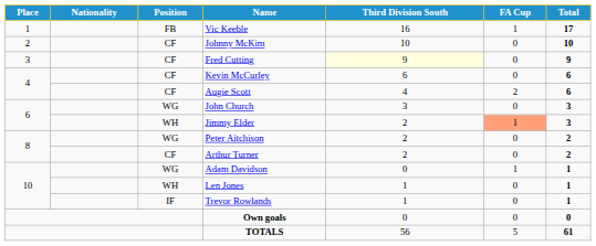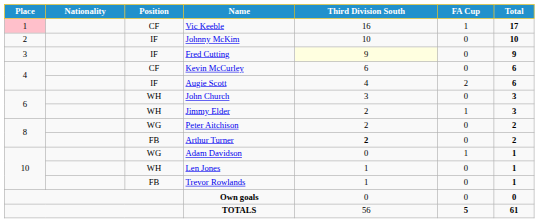 <table class="wikitable" style="text-align:center; font-size:90%; width:100%;">
 <tr>
 <th style="background:#2191CC; color:white; border:1px solid #F7C408; text-align:center;">Place</th>
 <th style="background:#2191CC; color:white; border:1px solid #F7C408; text-align:center;">Nationality</th>
 <th style="background:#2191CC; color:white; border:1px solid #F7C408; text-align:center;">Position</th>
 <th style="background:#2191CC; color:white; border:1px solid #F7C408; text-align:center;">Name</th>
 <th style="background:#2191CC; color:white; border:1px solid #F7C408; text-align:center;">Third Division South</th>
 <th style="background:#2191CC; color:white; border:1px solid #F7C408; text-align:center;">FA Cup</th>
 <th style="background:#2191CC; color:white; border:1px solid #F7C408; text-align:center;">Total</th>
 </tr>
 <tr>
-<td>1</td>
+<td style="background: pink;">1</td>
 <td></td>
-<td>FB</td>
+<td>CF</td>
 <td align="left"><a href='#'>Vic Keeble</a></td>
 <td>16</td>
 <td>1</td>
 <td><strong>17</strong></td>
 </tr>
 <tr>
 <td>2</td>
 <td></td>
-<td>CF</td>
+<td>IF</td>
 <td align="left"><a href='#'>Johnny McKim</a></td>
 <td>10</td>
 <td>0</td>
 <td><strong>10</strong></td>
 </tr>
 <tr>
 <td>3</td>
 <td></td>
-<td>CF</td>
+<td>IF</td>
 <td align="left"><a href='#'>Fred Cutting</a></td>
 <td style="background: lightyellow;">9</td>
 <td>0</td>
 <td><strong>9</strong></td>
 </tr>
 <tr>
 <td rowspan="2">4</td>
 <td></td>
 <td>CF</td>
 <td align="left"><a href='#'>Kevin McCurley</a></td>
 <td>6</td>
 <td>0</td>
 <td><strong>6</strong></td>
 </tr>
 <tr>
 <td></td>
-<td>CF</td>
+<td>IF</td>
 <td align="left"><a href='#'>Augie Scott</a></td>
 <td>4</td>
 <td>2</td>
 <td><strong>6</strong></td>
 </tr>
 <tr>
 <td rowspan="2">6</td>
 <td></td>
-<td>WG</td>
+<td>WH</td>
 <td align="left"><a href='#'>John Church</a></td>
 <td>3</td>
 <td>0</td>
 <td><strong>3</strong></td>
 </tr>
 <tr>
 <td></td>
 <td>WH</td>
 <td align="left"><a href='#'>Jimmy Elder</a></td>
 <td>2</td>
-<td style="background: lightsalmon;">1</td>
+<td>1</td>
 <td><strong>3</strong></td>
 </tr>
 <tr>
 <td rowspan="2">8</td>
 <td></td>
 <td>WG</td>
 <td align="left"><a href='#'>Peter Aitchison</a></td>
 <td>2</td>
 <td>0</td>
 <td><strong>2</strong></td>
 </tr>
 <tr>
 <td></td>
-<td>CF</td>
+<td>FB</td>
 <td align="left"><a href='#'>Arthur Turner</a></td>
-<td>2</td>
+<td><strong>2</strong></td>
 <td>0</td>
 <td><strong>2</strong></td>
 </tr>
 <tr>
 <td rowspan="3">10</td>
 <td></td>
 <td>WG</td>
 <td align="left"><a href='#'>Adam Davidson</a></td>
 <td>0</td>
 <td>1</td>
 <td><strong>1</strong></td>
 </tr>
 <tr>
 <td></td>
 <td>WH</td>
 <td align="left"><a href='#'>Len Jones</a></td>
 <td>1</td>
 <td>0</td>
 <td><strong>1</strong></td>
 </tr>
 <tr>
 <td></td>
-<td>IF</td>
+<td>FB</td>
 <td align="left"><a href='#'>Trevor Rowlands</a></td>
 <td>1</td>
 <td>0</td>
 <td><strong>1</strong></td>
 </tr>
 <tr>
 <td colspan="3"></td>
 <td><strong>Own goals</strong></td>
 <td>0</td>
 <td>0</td>
 <td><strong>0</strong></td>
 </tr>
 <tr>
 <td colspan="3"></td>
 <td><strong>TOTALS</strong></td>
 <td>56</td>
-<td>5</td>
+<td><strong>5</strong></td>
 <td><strong>61</strong></td>
 </tr>
 </table>
